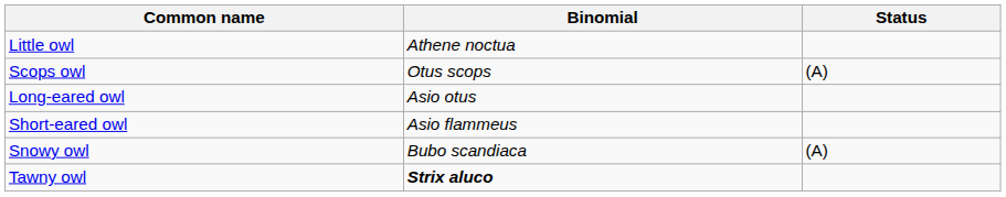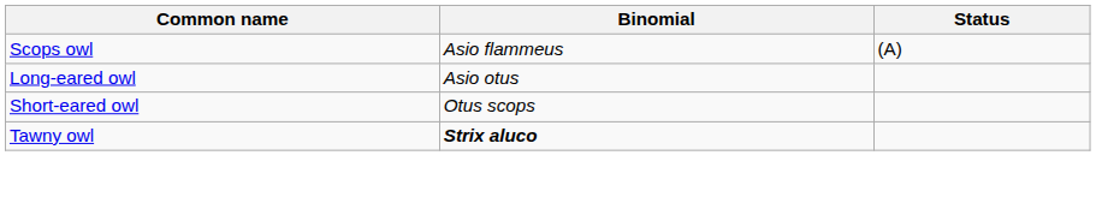 <table style="width:60%;" class="wikitable">
 <tr>
 <th width=40%>Common name</th>
 <th width=40%>Binomial</th>
 <th width=20%>Status</th>
 </tr>
 <tr>
-<td><a href='#'>Little owl</a></td>
-<td><em>Athene noctua</em></td>
-<td></td>
-</tr>
-<tr>
 <td><a href='#'>Scops owl</a></td>
-<td><em>Otus scops</em></td>
+<td><em>Asio flammeus</em></td>
 <td>(A)</td>
 </tr>
 <tr>
 <td><a href='#'>Long-eared owl</a></td>
 <td><em>Asio otus</em></td>
 <td></td>
 </tr>
 <tr>
 <td><a href='#'>Short-eared owl</a></td>
-<td><em>Asio flammeus</em></td>
+<td><em>Otus scops</em></td>
 <td></td>
-</tr>
-<tr>
-<td><a href='#'>Snowy owl</a></td>
-<td><em>Bubo scandiaca</em></td>
-<td>(A)</td>
 </tr>
 <tr>
 <td><a href='#'>Tawny owl</a></td>
 <td><strong><em>Strix aluco</em></strong></td>
 <td></td>
 </tr>
 </table>
